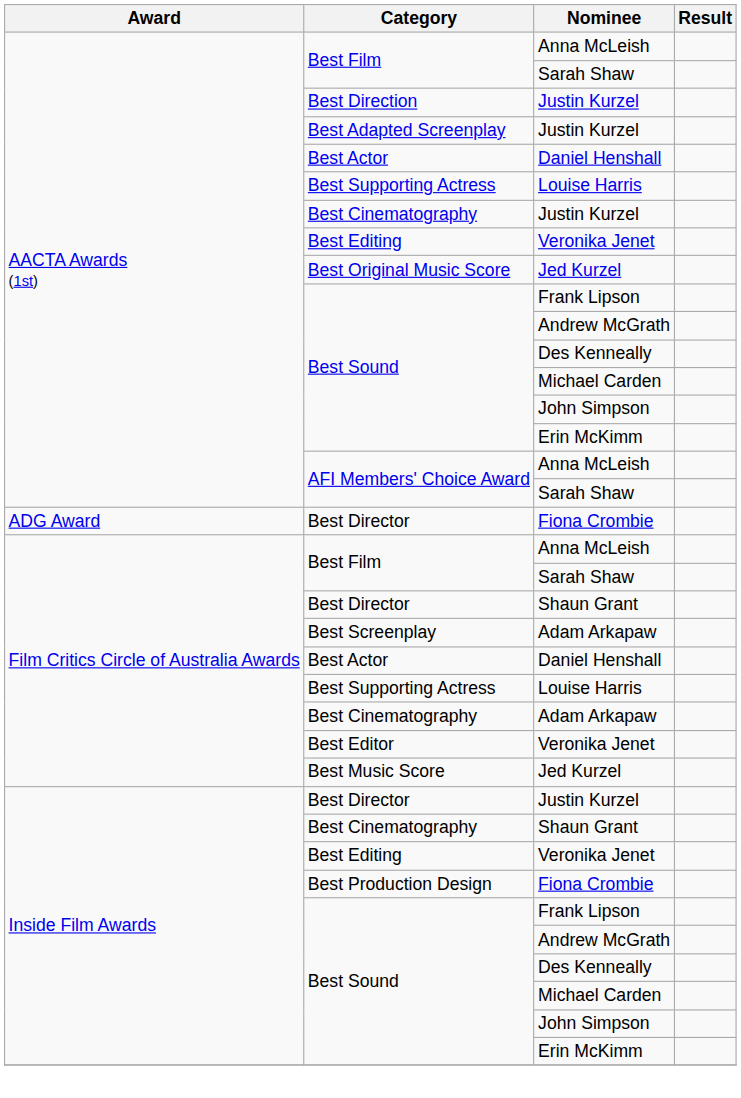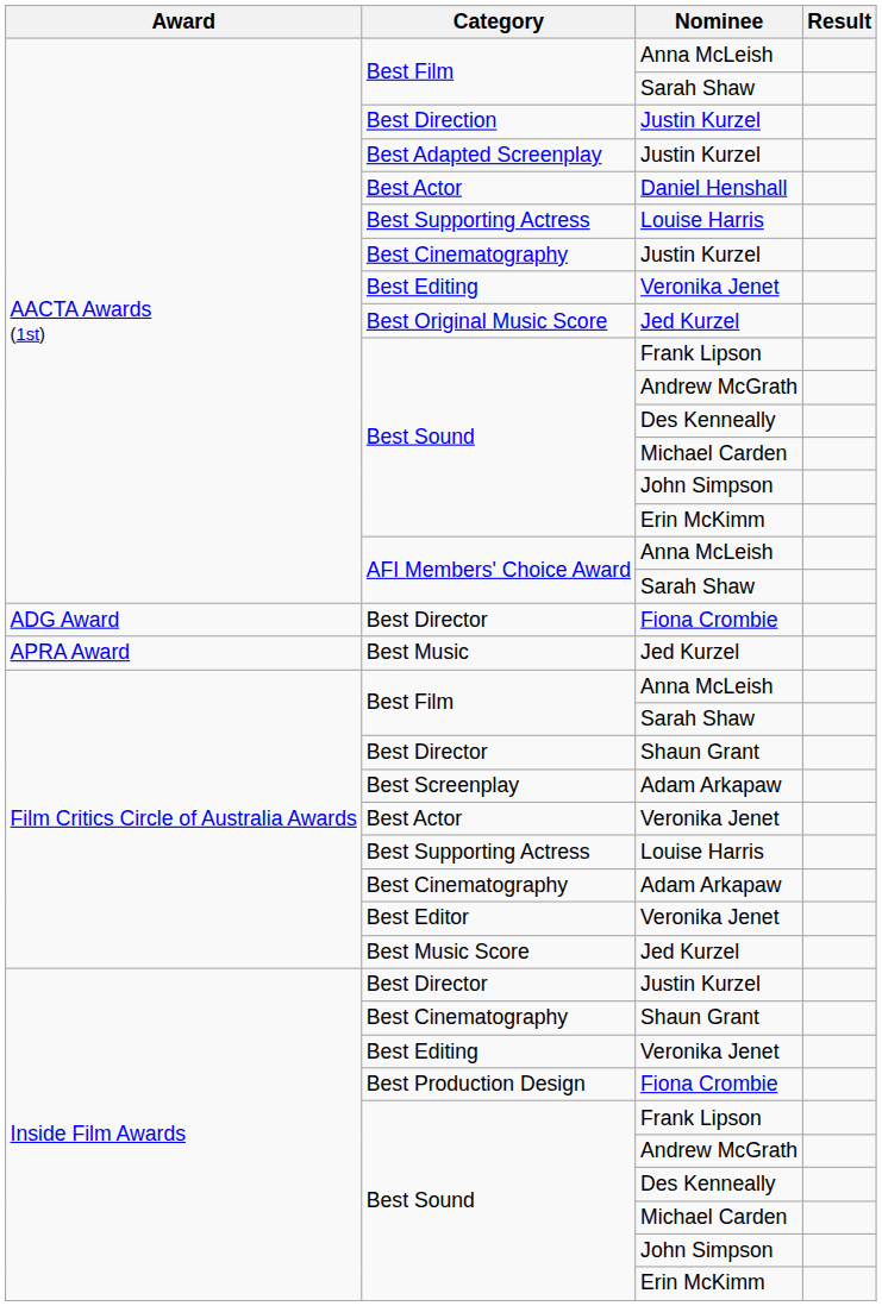 <table class="wikitable">
 <tr>
 <th>Award</th>
 <th>Category</th>
 <th>Nominee</th>
 <th>Result</th>
 </tr>
 <tr>
 <td rowspan=17><a href='#'>AACTA Awards</a><br><small>(<a href='#'>1st</a>)</small></td>
 <td rowspan=2><a href='#'>Best Film</a></td>
 <td>Anna McLeish</td>
 <td></td>
 </tr>
 <tr>
 <td>Sarah Shaw</td>
 <td></td>
 </tr>
 <tr>
 <td><a href='#'>Best Direction</a></td>
 <td><a href='#'>Justin Kurzel</a></td>
 <td></td>
 </tr>
 <tr>
 <td><a href='#'>Best Adapted Screenplay</a></td>
 <td>Justin Kurzel</td>
 <td></td>
 </tr>
 <tr>
 <td><a href='#'>Best Actor</a></td>
 <td><a href='#'>Daniel Henshall</a></td>
 <td></td>
 </tr>
 <tr>
 <td><a href='#'>Best Supporting Actress</a></td>
 <td><a href='#'>Louise Harris</a></td>
 <td></td>
 </tr>
 <tr>
 <td><a href='#'>Best Cinematography</a></td>
 <td>Justin Kurzel</td>
 <td></td>
 </tr>
 <tr>
 <td><a href='#'>Best Editing</a></td>
 <td><a href='#'>Veronika Jenet</a></td>
 <td></td>
 </tr>
 <tr>
 <td><a href='#'>Best Original Music Score</a></td>
 <td><a href='#'>Jed Kurzel</a></td>
 <td></td>
 </tr>
 <tr>
 <td rowspan=6><a href='#'>Best Sound</a></td>
 <td>Frank Lipson</td>
 <td></td>
 </tr>
 <tr>
 <td>Andrew McGrath</td>
 <td></td>
 </tr>
 <tr>
 <td>Des Kenneally</td>
 <td></td>
 </tr>
 <tr>
 <td>Michael Carden</td>
 <td></td>
 </tr>
 <tr>
 <td>John Simpson</td>
 <td></td>
 </tr>
 <tr>
 <td>Erin McKimm</td>
 <td></td>
 </tr>
 <tr>
 <td rowspan=2><a href='#'>AFI Members' Choice Award</a></td>
 <td>Anna McLeish</td>
 <td></td>
 </tr>
 <tr>
 <td>Sarah Shaw</td>
 <td></td>
 </tr>
 <tr>
 <td><a href='#'>ADG Award</a></td>
 <td>Best Director</td>
 <td><a href='#'>Fiona Crombie</a></td>
 <td></td>
 </tr>
 <tr>
+<td><a href='#'>APRA Award</a></td>
+<td>Best Music</td>
+<td>Jed Kurzel</td>
+<td></td>
+</tr>
+<tr>
 <td rowspan=9><a href='#'>Film Critics Circle of Australia Awards</a></td>
 <td rowspan=2>Best Film</td>
 <td>Anna McLeish</td>
 <td></td>
 </tr>
 <tr>
 <td>Sarah Shaw</td>
 <td></td>
 </tr>
 <tr>
 <td>Best Director</td>
 <td>Shaun Grant</td>
 <td></td>
 </tr>
 <tr>
 <td>Best Screenplay</td>
 <td>Adam Arkapaw</td>
 <td></td>
 </tr>
 <tr>
 <td>Best Actor</td>
-<td>Daniel Henshall</td>
+<td>Veronika Jenet</td>
 <td></td>
 </tr>
 <tr>
 <td>Best Supporting Actress</td>
 <td>Louise Harris</td>
 <td></td>
 </tr>
 <tr>
 <td>Best Cinematography</td>
 <td>Adam Arkapaw</td>
 <td></td>
 </tr>
 <tr>
 <td>Best Editor</td>
 <td>Veronika Jenet</td>
 <td></td>
 </tr>
 <tr>
 <td>Best Music Score</td>
 <td>Jed Kurzel</td>
 <td></td>
 </tr>
 <tr>
 <td rowspan=10><a href='#'>Inside Film Awards</a></td>
 <td>Best Director</td>
 <td>Justin Kurzel</td>
 <td></td>
 </tr>
 <tr>
 <td>Best Cinematography</td>
 <td>Shaun Grant</td>
 <td></td>
 </tr>
 <tr>
 <td>Best Editing</td>
 <td>Veronika Jenet</td>
 <td></td>
 </tr>
 <tr>
 <td>Best Production Design</td>
 <td><a href='#'>Fiona Crombie</a></td>
 <td></td>
 </tr>
 <tr>
 <td rowspan=6>Best Sound</td>
 <td>Frank Lipson</td>
 <td></td>
 </tr>
 <tr>
 <td>Andrew McGrath</td>
 <td></td>
 </tr>
 <tr>
 <td>Des Kenneally</td>
 <td></td>
 </tr>
 <tr>
 <td>Michael Carden</td>
 <td></td>
 </tr>
 <tr>
 <td>John Simpson</td>
 <td></td>
 </tr>
 <tr>
 <td>Erin McKimm</td>
 <td></td>
 </tr>
 <tr>
 </tr>
 </table>
